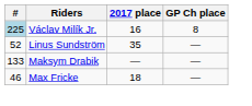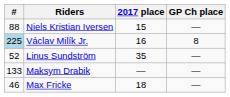 <table class="wikitable" style="text-align: center; font-size: 95%">
 <tr>
 <th>#</th>
 <th>Riders</th>
 <th><a href='#'>2017</a> place</th>
 <th>GP Ch place</th>
+</tr>
+<tr>
+<td>88</td>
+<td align=left> <a href='#'>Niels Kristian Iversen</a></td>
+<td>15</td>
+<td>—</td>
 </tr>
 <tr>
 <td style="background: lightblue;">225</td>
 <td align=left> <a href='#'>Václav Milík Jr.</a></td>
 <td>16</td>
 <td>8</td>
 </tr>
 <tr>
 <td>52</td>
 <td align=left> <a href='#'>Linus Sundström</a></td>
 <td>35</td>
 <td>—</td>
 </tr>
 <tr>
 <td>133</td>
 <td align=left> <a href='#'>Maksym Drabik</a></td>
 <td>—</td>
 <td>—</td>
 </tr>
 <tr>
 <td>46</td>
 <td align=left> <a href='#'>Max Fricke</a></td>
 <td>18</td>
 <td>—</td>
 </tr>
 </table>
